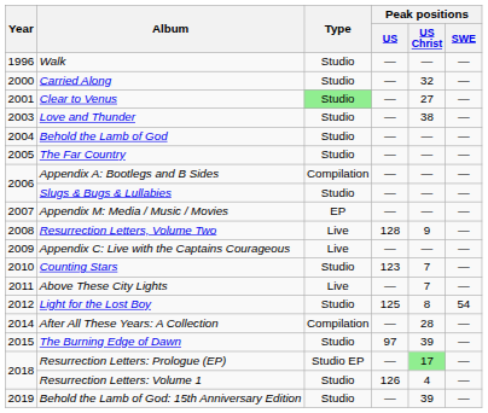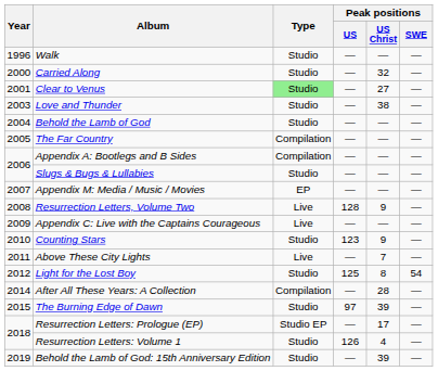 <table class="wikitable" style="text-align:center;">
 <tr>
 <th align="center" rowspan="2">Year</th>
 <th align="center" rowspan="2">Album</th>
 <th align="center" rowspan="2">Type</th>
 <th align="center" colspan="3">Peak positions</th>
 </tr>
 <tr>
 <th scope="col" style="width:3em;font-size:90%;"><a href='#'>US</a><br></th>
 <th scope="col" style="width:3em;font-size:90%;"><a href='#'>US Christ</a><br></th>
 <th scope="col" style="width:3em;font-size:90%;"><a href='#'>SWE</a><br></th>
 </tr>
 <tr>
 <td>1996</td>
 <td style="text-align:left;"><em>Walk</em></td>
 <td>Studio</td>
 <td>—</td>
 <td>—</td>
 <td>—</td>
 </tr>
 <tr>
 <td>2000</td>
 <td style="text-align:left;"><em><a href='#'>Carried Along</a></em></td>
 <td>Studio</td>
 <td>—</td>
 <td>32</td>
 <td>—</td>
 </tr>
 <tr>
 <td>2001</td>
 <td style="text-align:left;"><em><a href='#'>Clear to Venus</a></em></td>
 <td style="background: lightgreen;">Studio</td>
 <td>—</td>
 <td>27</td>
 <td>—</td>
 </tr>
 <tr>
 <td>2003</td>
 <td style="text-align:left;"><em><a href='#'>Love and Thunder</a></em></td>
 <td>Studio</td>
 <td>—</td>
 <td>38</td>
 <td>—</td>
 </tr>
 <tr>
 <td>2004</td>
 <td style="text-align:left;"><em><a href='#'>Behold the Lamb of God</a></em></td>
 <td>Studio<br></td>
 <td>—</td>
 <td>—</td>
 <td>—</td>
 </tr>
 <tr>
 <td>2005</td>
 <td style="text-align:left;"><em><a href='#'>The Far Country</a></em></td>
-<td>Studio</td>
+<td>Compilation</td>
 <td>—</td>
 <td>—</td>
 <td>—</td>
 </tr>
 <tr>
 <td rowspan="2">2006</td>
 <td style="text-align:left;"><em>Appendix A: Bootlegs and B Sides</em></td>
 <td style="text-align:center;">Compilation<br></td>
 <td>—</td>
 <td>—</td>
 <td>—</td>
 </tr>
 <tr>
 <td style="text-align:left;"><em><a href='#'>Slugs & Bugs & Lullabies</a></em><br></td>
 <td>Studio</td>
 <td>—</td>
 <td>—</td>
 <td>—</td>
 </tr>
 <tr>
 <td>2007</td>
 <td style="text-align:left;"><em>Appendix M: Media / Music / Movies</em></td>
 <td>EP</td>
 <td>—</td>
 <td>—</td>
 <td>—</td>
 </tr>
 <tr>
 <td>2008</td>
 <td style="text-align:left;"><em><a href='#'>Resurrection Letters, Volume Two</a></em></td>
 <td>Live</td>
 <td>128</td>
 <td>9</td>
 <td>—</td>
 </tr>
 <tr>
 <td>2009</td>
 <td style="text-align:left;"><em>Appendix C: Live with the Captains Courageous</em></td>
 <td>Live</td>
 <td>—</td>
 <td>—</td>
 <td>—</td>
 </tr>
 <tr>
 <td>2010</td>
 <td style="text-align:left;"><em><a href='#'>Counting Stars</a></em></td>
 <td>Studio</td>
 <td>123</td>
-<td>7</td>
+<td>9</td>
 <td>—</td>
 </tr>
 <tr>
 <td>2011</td>
 <td style="text-align:left;"><em>Above These City Lights</em></td>
 <td>Live</td>
 <td>—</td>
 <td>7</td>
 <td>—</td>
 </tr>
 <tr>
 <td>2012</td>
 <td style="text-align:left;"><em><a href='#'>Light for the Lost Boy</a></em></td>
 <td>Studio</td>
 <td>125</td>
 <td>8</td>
 <td>54</td>
 </tr>
 <tr>
 <td>2014</td>
 <td style="text-align:left;"><em>After All These Years: A Collection</em></td>
 <td>Compilation</td>
 <td>—</td>
 <td>28</td>
 <td>—</td>
 </tr>
 <tr>
 <td>2015</td>
 <td style="text-align:left;"><em><a href='#'>The Burning Edge of Dawn</a></em></td>
 <td>Studio</td>
 <td>97</td>
 <td>39</td>
 <td>—</td>
 </tr>
 <tr>
 <td rowspan=2>2018</td>
 <td style="text-align:left;"><em>Resurrection Letters: Prologue (EP)</em></td>
 <td>Studio EP</td>
 <td>—</td>
-<td style="background: lightgreen;">17</td>
+<td>17</td>
 <td>—</td>
 </tr>
 <tr>
 <td style="text-align:left;"><em>Resurrection Letters: Volume 1</em></td>
 <td>Studio</td>
 <td>126</td>
 <td>4</td>
 <td>—</td>
 </tr>
 <tr>
 <td>2019</td>
 <td align="left"><em>Behold the Lamb of God: 15th Anniversary Edition</em></td>
 <td>Studio<br></td>
 <td>—</td>
 <td>39</td>
 <td>—</td>
 </tr>
 </table>
